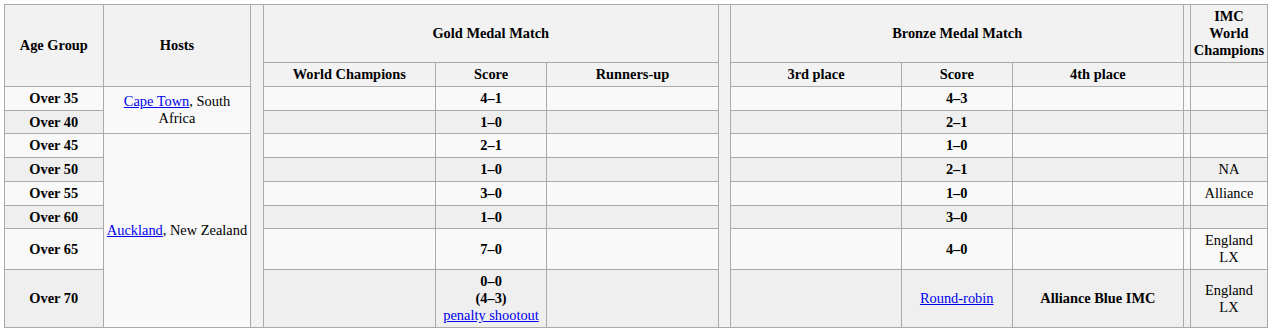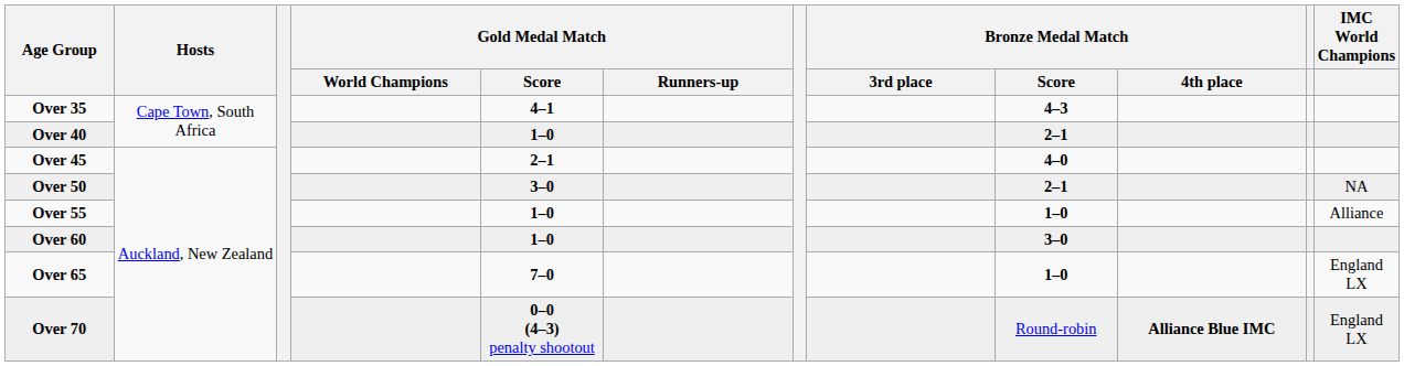 <table class="wikitable" style="font-size:90%; width: 100%; text-align: center;">
 <tr bgcolor=#c1d8ff>
 <th rowspan=2 width=8%>Age Group</th>
 <th rowspan=2 width=12%>Hosts</th>
 <th width=1% rowspan=20 bgcolor=ffffff></th>
 <th colspan=3>Gold Medal Match</th>
 <th width=1% rowspan=20 bgcolor=ffffff></th>
 <th colspan=3>Bronze Medal Match</th>
 <th></th>
 <th>IMC World Champions</th>
 </tr>
 <tr bgcolor=#efefef>
 <th width=14%>World Champions</th>
 <th width=9%>Score</th>
 <th width=14%>Runners-up</th>
 <th width=14%>3rd place</th>
 <th width=9%>Score</th>
 <th width=14%>4th place</th>
 <th></th>
 <th></th>
 </tr>
 <tr>
 <td><strong>Over 35</strong></td>
 <td rowspan=2><a href='#'>Cape Town</a>, South Africa</td>
 <td><strong></strong></td>
 <td><strong>4–1</strong></td>
 <td></td>
 <td></td>
 <td><strong>4–3</strong></td>
 <td></td>
 <td></td>
 <td><strong></strong></td>
 </tr>
 <tr bgcolor=#efefef>
 <td><strong>Over 40</strong></td>
 <td><strong></strong></td>
 <td><strong>1–0</strong></td>
 <td></td>
 <td></td>
 <td><strong>2–1</strong></td>
 <td></td>
 <td></td>
 <td><strong></strong></td>
 </tr>
 <tr>
 <td><strong>Over 45</strong></td>
 <td rowspan=6><a href='#'>Auckland</a>, New Zealand</td>
 <td></td>
 <td><strong>2–1</strong></td>
 <td></td>
 <td></td>
-<td><strong>1–0</strong></td>
+<td><strong>4–0</strong></td>
 <td></td>
 <td></td>
 <td><strong></strong></td>
 </tr>
 <tr bgcolor=#efefef>
 <td><strong>Over 50</strong></td>
 <td><strong></strong></td>
-<td><strong>1–0</strong></td>
+<td><strong>3–0</strong></td>
 <td></td>
 <td></td>
 <td><strong>2–1</strong></td>
 <td></td>
 <td></td>
 <td>NA</td>
 </tr>
 <tr>
 <td><strong>Over 55</strong></td>
 <td><strong></strong></td>
-<td><strong>3–0</strong></td>
+<td><strong>1–0</strong></td>
 <td></td>
 <td></td>
 <td><strong>1–0</strong></td>
 <td></td>
 <td></td>
 <td>Alliance</td>
 </tr>
 <tr bgcolor=#efefef>
 <td><strong>Over 60</strong></td>
 <td><strong></strong></td>
 <td><strong>1–0</strong></td>
 <td></td>
 <td></td>
 <td><strong>3–0</strong></td>
 <td></td>
 <td></td>
 <td><strong></strong></td>
 </tr>
 <tr>
 <td><strong>Over 65</strong></td>
 <td><strong></strong></td>
 <td><strong>7–0</strong></td>
 <td></td>
 <td></td>
-<td><strong>4–0</strong></td>
+<td><strong>1–0</strong></td>
 <td></td>
 <td></td>
 <td>England LX</td>
 </tr>
 <tr bgcolor=#efefef>
 <td><strong>Over 70</strong></td>
 <td><strong></strong></td>
 <td><strong>0–0<br>(4–3)</strong><br> <a href='#'>penalty shootout</a></td>
 <td></td>
 <td></td>
 <td><a href='#'>Round-robin</a></td>
 <td><strong>Alliance Blue IMC</strong></td>
 <td></td>
 <td>England LX</td>
 </tr>
 </table>
